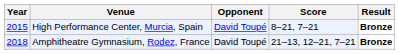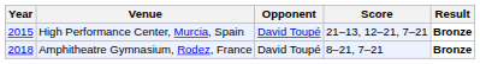 <table class="sortable wikitable" style="font-size: 90%;">
 <tr>
 <th>Year</th>
 <th>Venue</th>
 <th>Opponent</th>
 <th>Score</th>
 <th>Result</th>
 </tr>
 <tr style="background:#ECF2FF">
 <td align="center"><a href='#'>2015</a></td>
 <td align="left">High Performance Center, <a href='#'>Murcia</a>, Spain</td>
 <td align="left"> <a href='#'>David Toupé</a></td>
-<td align="left">8–21, 7–21</td>
+<td align="left">21–13, 12–21, 7–21</td>
 <td style="text-align:left; background:white"> <strong>Bronze</strong></td>
 </tr>
 <tr style="background:#ECF2FF">
 <td align="center"><a href='#'>2018</a></td>
 <td align="left">Amphitheatre Gymnasium, <a href='#'>Rodez</a>, France</td>
 <td align="left"> David Toupé</td>
-<td align="left">21–13, 12–21, 7–21</td>
+<td align="left">8–21, 7–21</td>
 <td style="text-align:left; background:white"> <strong>Bronze</strong></td>
 </tr>
 </table>
